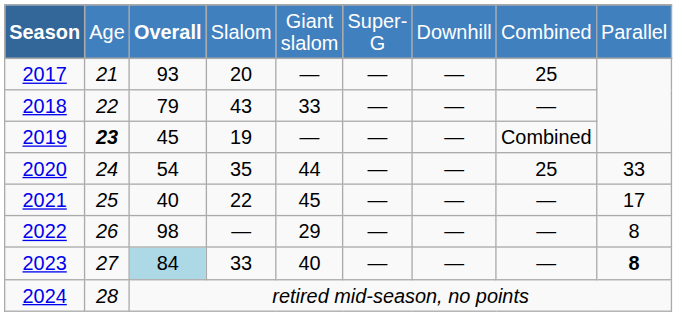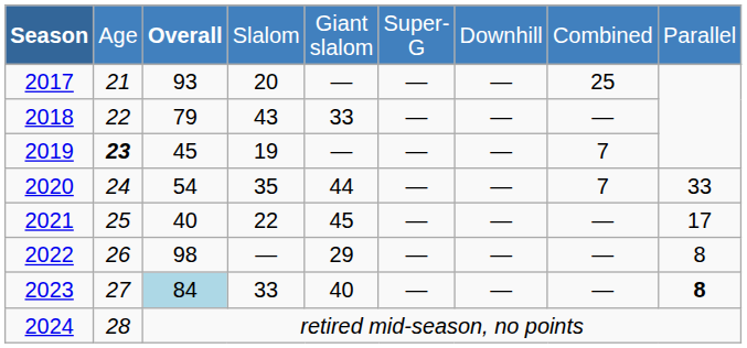 <table class="wikitable" style="font-size:95%; text-align:center; border:grey solid 1px; border-collapse:collapse;" width="40%">
 <tr style="background-color:#369; color:white;">
 <td rowspan="2" colspan="1" width="10%"><strong>Season</strong></td>
 </tr>
 <tr style="background-color:#4180be; color:white;">
 <td width="5%">Age</td>
 <td width="5%"><strong>Overall</strong></td>
 <td width="5%">Slalom</td>
 <td width="5%">Giant<br>slalom</td>
 <td width="5%">Super-G</td>
 <td width="5%">Downhill</td>
 <td width="5%">Combined</td>
 <td width="5%">Parallel</td>
 </tr>
 <tr style="background-color:#8CB2D8; color:white;">
 </tr>
 <tr>
 <td><a href='#'>2017</a></td>
 <td><em>21</em></td>
 <td>93</td>
 <td>20</td>
 <td>—</td>
 <td>—</td>
 <td>—</td>
 <td>25</td>
 <td rowspan=3><em></em></td>
 </tr>
 <tr>
 <td><a href='#'>2018</a></td>
 <td><em>22</em></td>
 <td>79</td>
 <td>43</td>
 <td>33</td>
 <td>—</td>
 <td>—</td>
 <td>—</td>
 </tr>
 <tr>
 <td><a href='#'>2019</a></td>
 <td><strong><em>23</em></strong></td>
 <td>45</td>
 <td>19</td>
 <td>—</td>
 <td>—</td>
 <td>—</td>
-<td width="5%">Combined</td>
+<td>7</td>
 </tr>
 <tr>
 <td><a href='#'>2020</a></td>
 <td><em>24</em></td>
 <td>54</td>
 <td>35</td>
 <td>44</td>
 <td>—</td>
 <td>—</td>
-<td>25</td>
+<td>7</td>
 <td>33</td>
 </tr>
 <tr>
 <td><a href='#'>2021</a></td>
 <td><em>25</em></td>
 <td>40</td>
 <td>22</td>
 <td>45</td>
 <td>—</td>
 <td>—</td>
 <td>—</td>
 <td>17</td>
 </tr>
 <tr>
 <td><a href='#'>2022</a></td>
 <td><em>26</em></td>
 <td>98</td>
 <td>—</td>
 <td>29</td>
 <td>—</td>
 <td>—</td>
 <td>—</td>
 <td>8</td>
 </tr>
 <tr>
 <td><a href='#'>2023</a></td>
 <td><em>27</em></td>
 <td style="background: lightblue;">84</td>
 <td>33</td>
 <td>40</td>
 <td>—</td>
 <td>—</td>
 <td>—</td>
 <td><strong>8</strong></td>
 </tr>
 <tr>
 <td><a href='#'>2024</a></td>
 <td><em>28</em></td>
 <td colspan=7><em>retired mid-season, no points</em></td>
 </tr>
 </table>
